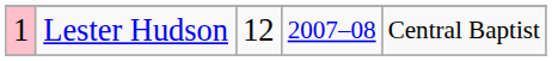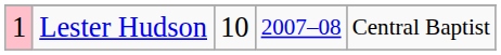 <table class="wikitable">
 <tr>
 </tr>
 <tr>
 <td style="background: pink;">1</td>
 <td><a href='#'>Lester Hudson</a></td>
-<td>12</td>
+<td>10</td>
 <td style="font-size:80%;"><a href='#'>2007–08</a></td>
 <td style="font-size:80%;">Central Baptist</td>
 </tr>
 </table>
